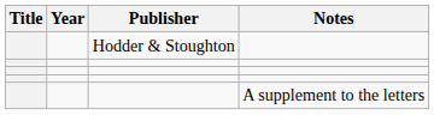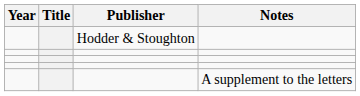 <table class="wikitable plainrowheaders sortable" style="margin-right: 0;">
 <tr>
+<th scope="col">Year</th>
 <th scope="col">Title</th>
-<th scope="col">Year</th>
 <th scope="col">Publisher</th>
 <th scope="col" class="unsortable">Notes</th>
 </tr>
 <tr>
+<td></td>
 <th scope="row"></th>
-<td></td>
 <td>Hodder & Stoughton</td>
 <td></td>
 </tr>
 <tr>
+<td></td>
 <th scope="row"></th>
-<td></td>
 <td></td>
 <td></td>
 </tr>
 <tr>
+<td></td>
 <th scope="row"></th>
-<td></td>
 <td></td>
 <td></td>
 </tr>
 <tr>
+<td></td>
 <th scope="row"></th>
-<td></td>
 <td></td>
 <td></td>
 </tr>
 <tr>
+<td></td>
 <th scope="row"></th>
-<td></td>
 <td></td>
 <td>A supplement to the letters</td>
 </tr>
 </table>
